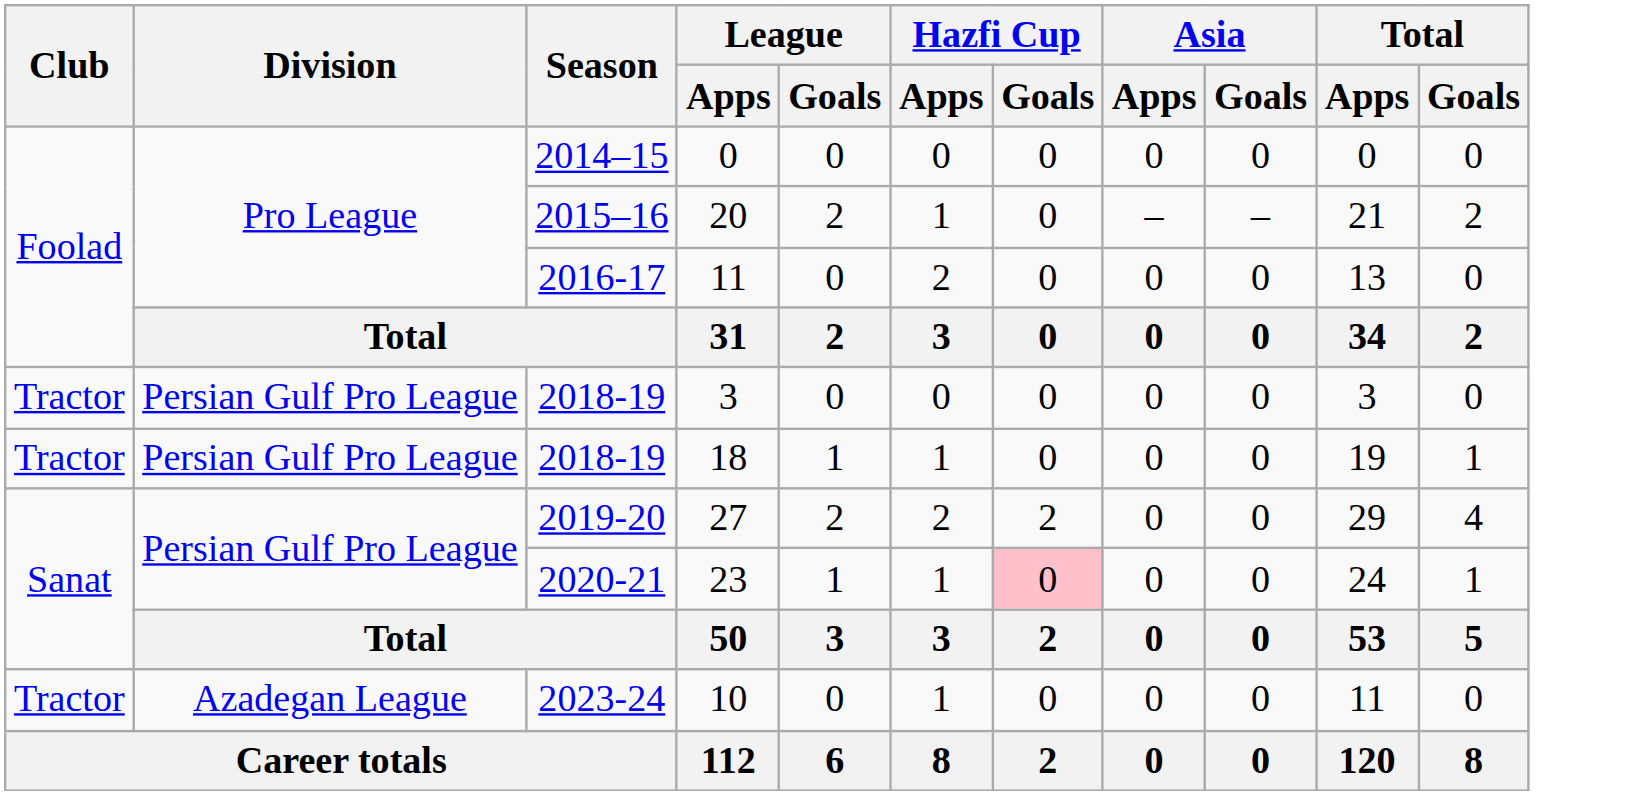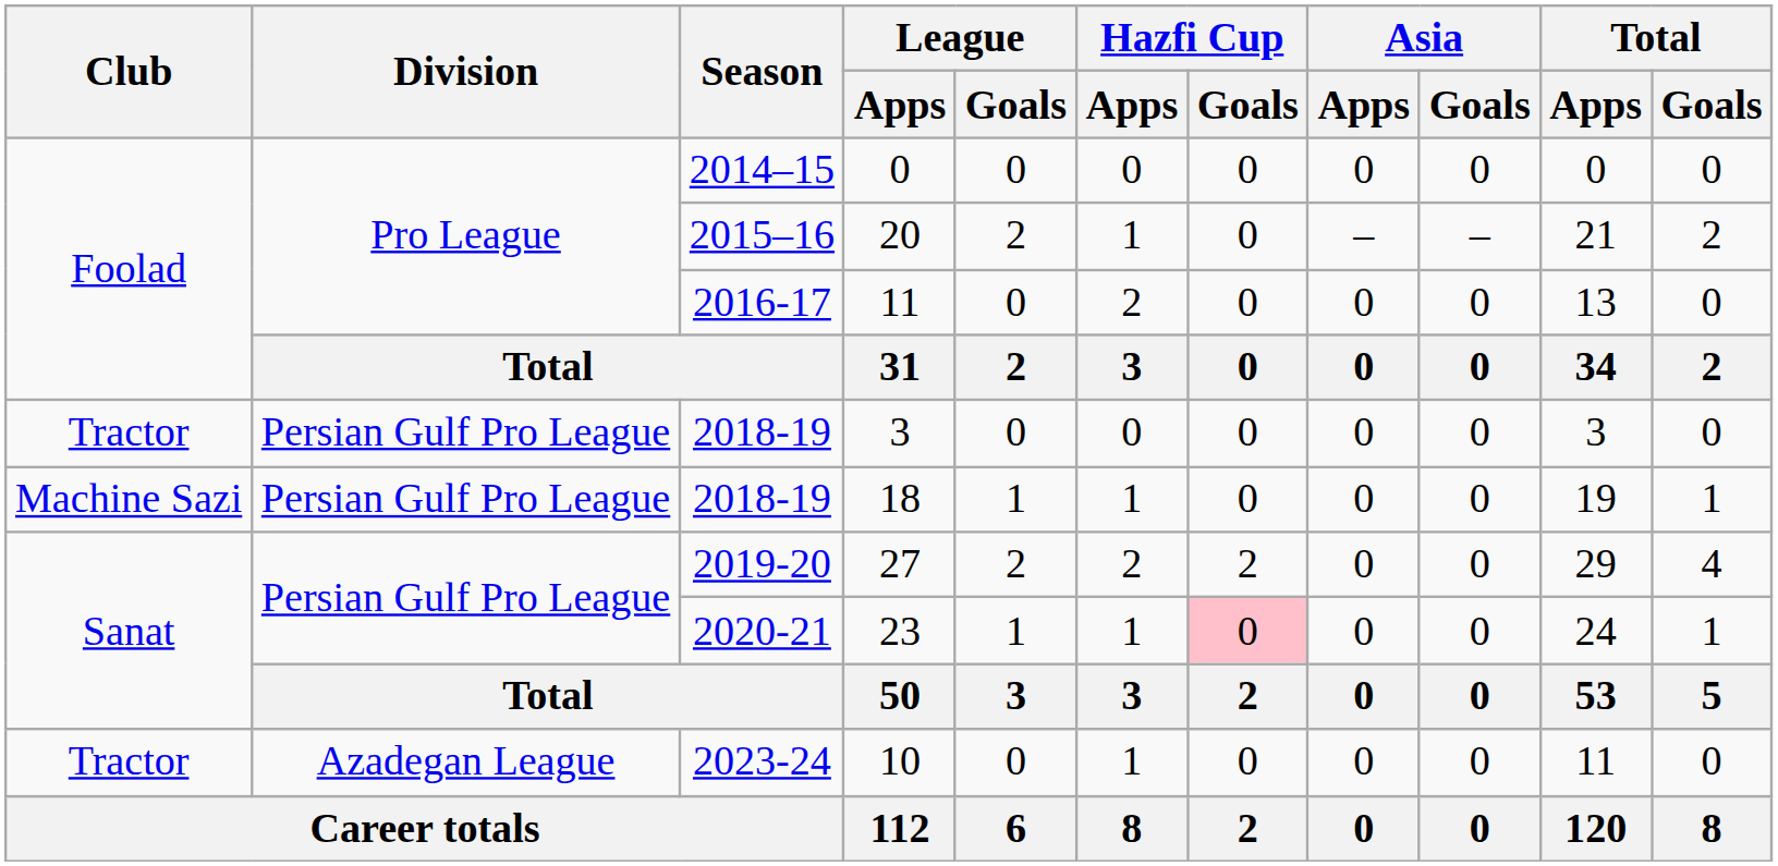 <table class="wikitable" style="text-align: center;">
 <tr>
 <th rowspan="2">Club</th>
 <th rowspan="2">Division</th>
 <th rowspan="2">Season</th>
 <th colspan="2">League</th>
 <th colspan="2"><a href='#'>Hazfi Cup</a></th>
 <th colspan="2"><a href='#'>Asia</a></th>
 <th colspan="2">Total</th>
 </tr>
 <tr>
 <th>Apps</th>
 <th>Goals</th>
 <th>Apps</th>
 <th>Goals</th>
 <th>Apps</th>
 <th>Goals</th>
 <th>Apps</th>
 <th>Goals</th>
 </tr>
 <tr>
 <td rowspan="4"><a href='#'>Foolad</a></td>
 <td rowspan="3"><a href='#'>Pro League</a></td>
 <td><a href='#'>2014–15</a></td>
 <td>0</td>
 <td>0</td>
 <td>0</td>
 <td>0</td>
 <td>0</td>
 <td>0</td>
 <td>0</td>
 <td>0</td>
 </tr>
 <tr>
 <td><a href='#'>2015–16</a></td>
 <td>20</td>
 <td>2</td>
 <td>1</td>
 <td>0</td>
 <td>–</td>
 <td>–</td>
 <td>21</td>
 <td>2</td>
 </tr>
 <tr>
 <td><a href='#'>2016-17</a></td>
 <td>11</td>
 <td>0</td>
 <td>2</td>
 <td>0</td>
 <td>0</td>
 <td>0</td>
 <td>13</td>
 <td>0</td>
 </tr>
 <tr>
 <th colspan=2>Total</th>
 <th>31</th>
 <th>2</th>
 <th>3</th>
 <th>0</th>
 <th>0</th>
 <th>0</th>
 <th>34</th>
 <th>2</th>
 </tr>
 <tr>
 <td><a href='#'>Tractor</a></td>
 <td><a href='#'>Persian Gulf Pro League</a></td>
 <td><a href='#'>2018-19</a></td>
 <td>3</td>
 <td>0</td>
 <td>0</td>
 <td>0</td>
 <td>0</td>
 <td>0</td>
 <td>3</td>
 <td>0</td>
 </tr>
 <tr>
-<td><a href='#'>Tractor</a></td>
+<td><a href='#'>Machine Sazi</a></td>
 <td><a href='#'>Persian Gulf Pro League</a></td>
 <td><a href='#'>2018-19</a></td>
 <td>18</td>
 <td>1</td>
 <td>1</td>
 <td>0</td>
 <td>0</td>
 <td>0</td>
 <td>19</td>
 <td>1</td>
 </tr>
 <tr>
 <td rowspan="3"><a href='#'>Sanat</a></td>
 <td rowspan="2"><a href='#'>Persian Gulf Pro League</a></td>
 <td><a href='#'>2019-20</a></td>
 <td>27</td>
 <td>2</td>
 <td>2</td>
 <td>2</td>
 <td>0</td>
 <td>0</td>
 <td>29</td>
 <td>4</td>
 </tr>
 <tr>
 <td><a href='#'>2020-21</a></td>
 <td>23</td>
 <td>1</td>
 <td>1</td>
 <td style="background: pink;">0</td>
 <td>0</td>
 <td>0</td>
 <td>24</td>
 <td>1</td>
 </tr>
 <tr>
 <th colspan=2>Total</th>
 <th>50</th>
 <th>3</th>
 <th>3</th>
 <th>2</th>
 <th>0</th>
 <th>0</th>
 <th>53</th>
 <th>5</th>
 </tr>
 <tr>
 <td><a href='#'>Tractor</a></td>
 <td><a href='#'>Azadegan League</a></td>
 <td><a href='#'>2023-24</a></td>
 <td>10</td>
 <td>0</td>
 <td>1</td>
 <td>0</td>
 <td>0</td>
 <td>0</td>
 <td>11</td>
 <td>0</td>
 </tr>
 <tr>
 <th colspan=3>Career totals</th>
 <th>112</th>
 <th>6</th>
 <th>8</th>
 <th>2</th>
 <th>0</th>
 <th>0</th>
 <th>120</th>
 <th>8</th>
 </tr>
 </table>
